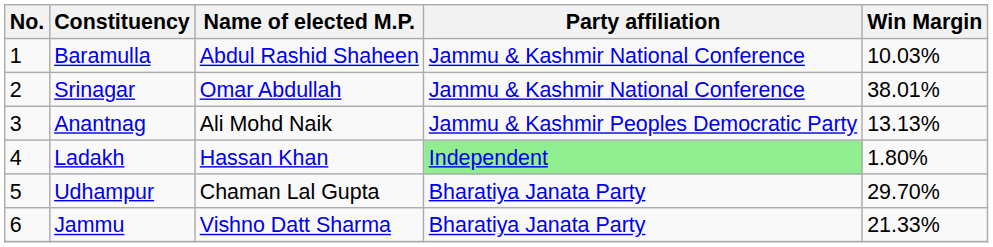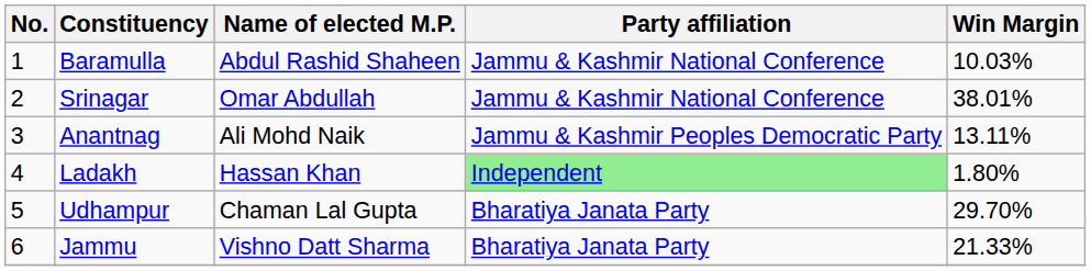 <table class="sortable wikitable" style="font-size: 95%;">
 <tr>
 <th>No.</th>
 <th>Constituency</th>
 <th>Name of elected M.P.</th>
 <th>Party affiliation</th>
 <th>Win Margin</th>
 </tr>
 <tr>
 <td>1</td>
 <td><a href='#'>Baramulla</a></td>
 <td><a href='#'>Abdul Rashid Shaheen</a></td>
 <td><a href='#'>Jammu & Kashmir National Conference</a></td>
 <td>10.03%</td>
 </tr>
 <tr>
 <td>2</td>
 <td><a href='#'>Srinagar</a></td>
 <td><a href='#'>Omar Abdullah</a></td>
 <td><a href='#'>Jammu & Kashmir National Conference</a></td>
 <td>38.01%</td>
 </tr>
 <tr>
 <td>3</td>
 <td><a href='#'>Anantnag</a></td>
 <td>Ali Mohd Naik</td>
 <td><a href='#'>Jammu & Kashmir Peoples Democratic Party</a></td>
-<td>13.13%</td>
+<td>13.11%</td>
 </tr>
 <tr>
 <td>4</td>
 <td><a href='#'>Ladakh</a></td>
 <td><a href='#'>Hassan Khan</a></td>
 <td style="background: lightgreen;"><a href='#'>Independent</a></td>
 <td>1.80%</td>
 </tr>
 <tr>
 <td>5</td>
 <td><a href='#'>Udhampur</a></td>
 <td>Chaman Lal Gupta</td>
 <td><a href='#'>Bharatiya Janata Party</a></td>
 <td>29.70%</td>
 </tr>
 <tr>
 <td>6</td>
 <td><a href='#'>Jammu</a></td>
 <td><a href='#'>Vishno Datt Sharma</a></td>
 <td><a href='#'>Bharatiya Janata Party</a></td>
 <td>21.33%</td>
 </tr>
 <tr>
 </tr>
 </table>
